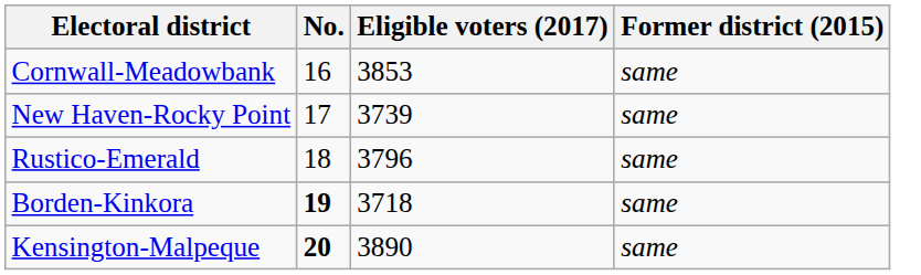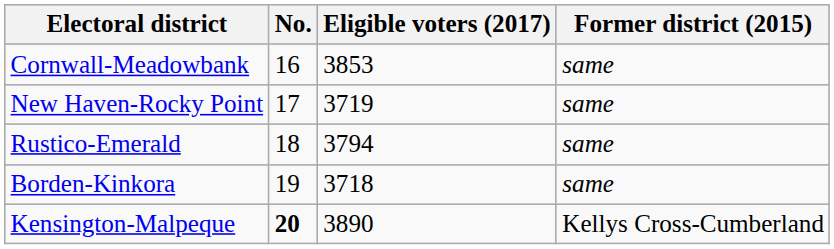 <table class="wikitable sortable">
 <tr>
 <th>Electoral district</th>
 <th>No.</th>
 <th>Eligible voters (2017)</th>
 <th>Former district (2015)</th>
 </tr>
 <tr>
 <td><a href='#'>Cornwall-Meadowbank</a></td>
 <td>16</td>
 <td>3853</td>
 <td><em>same</em></td>
 </tr>
 <tr>
 <td><a href='#'>New Haven-Rocky Point</a></td>
 <td>17</td>
-<td>3739</td>
+<td>3719</td>
 <td><em>same</em></td>
 </tr>
 <tr>
 <td><a href='#'>Rustico-Emerald</a></td>
 <td>18</td>
-<td>3796</td>
+<td>3794</td>
 <td><em>same</em></td>
 </tr>
 <tr>
 <td><a href='#'>Borden-Kinkora</a></td>
-<td><strong>19</strong></td>
+<td>19</td>
 <td>3718</td>
 <td><em>same</em></td>
 </tr>
 <tr>
 <td><a href='#'>Kensington-Malpeque</a></td>
 <td><strong>20</strong></td>
 <td>3890</td>
-<td><em>same</em></td>
+<td>Kellys Cross-Cumberland</td>
 </tr>
 </table>
